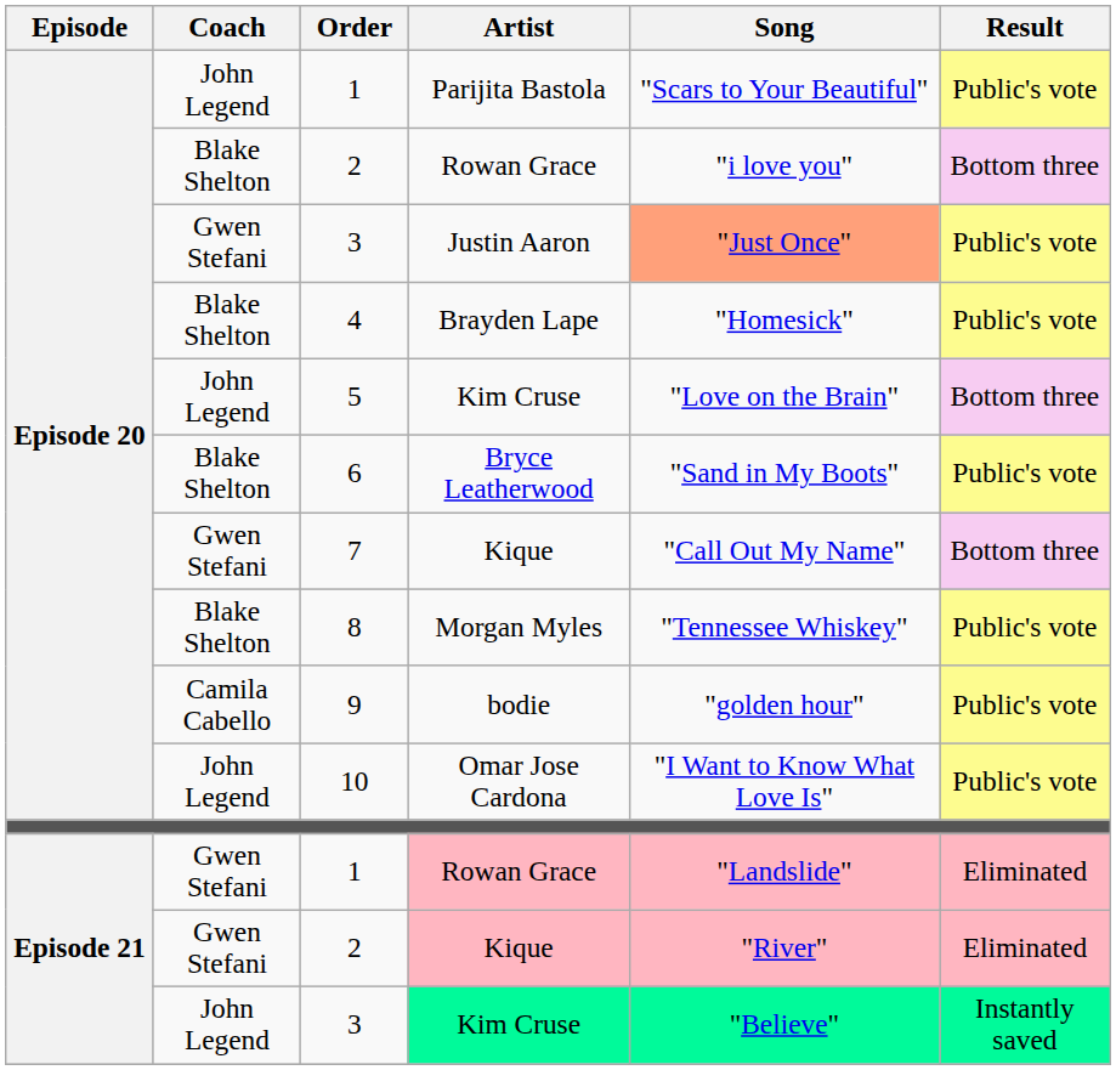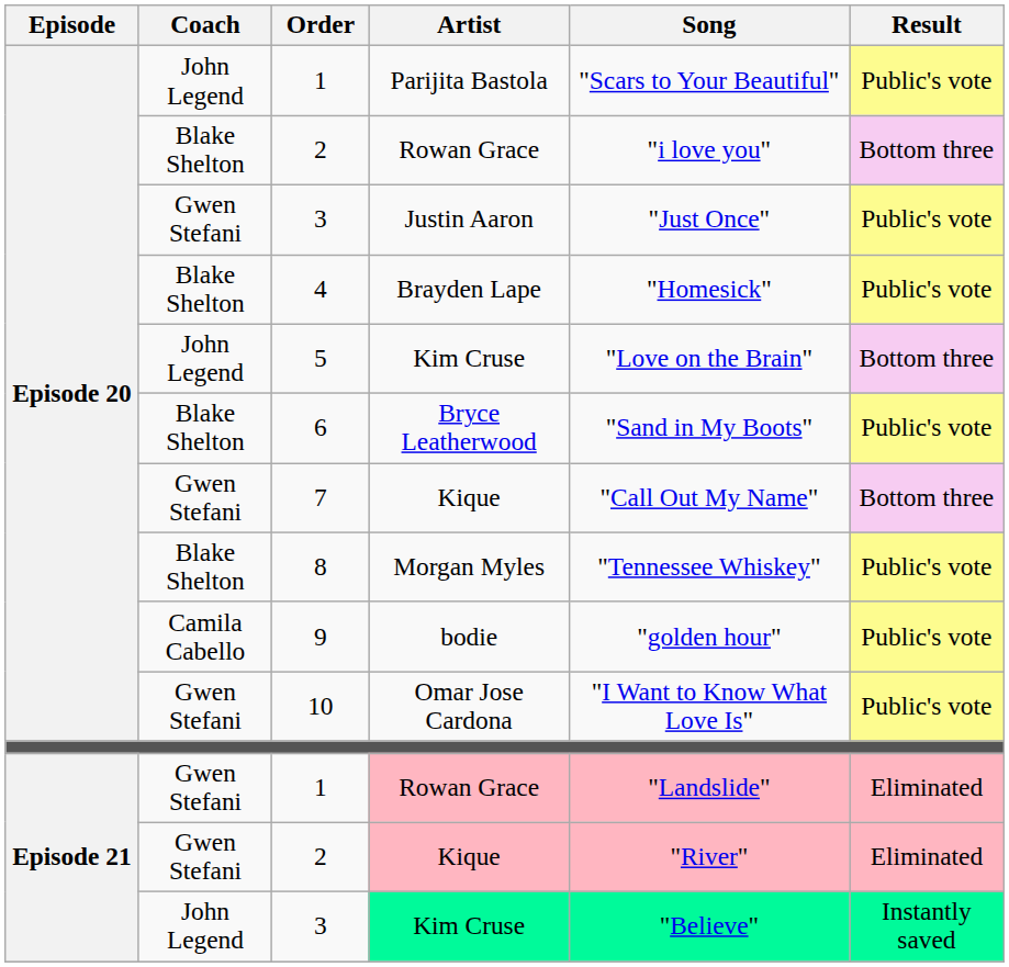 <table class="wikitable" style="text-align:center; width:100%">
 <tr>
 <th style="width:10%">Episode</th>
 <th style="width:10%">Coach</th>
 <th style="width:05%">Order</th>
 <th style="width:15%">Artist</th>
 <th style="width:21%">Song</th>
 <th style="width:09%">Result</th>
 </tr>
 <tr>
 <th rowspan="10" scope="row">Episode 20<br></th>
 <td>John Legend</td>
 <td>1</td>
 <td>Parijita Bastola</td>
 <td>"<a href='#'>Scars to Your Beautiful</a>"</td>
 <td style="background:#fdfc8f">Public's vote</td>
 </tr>
 <tr>
 <td>Blake Shelton</td>
 <td>2</td>
 <td>Rowan Grace</td>
 <td>"<a href='#'>i love you</a>"</td>
 <td style="background:#f7ccf2">Bottom three</td>
 </tr>
 <tr>
 <td>Gwen Stefani</td>
 <td>3</td>
 <td>Justin Aaron</td>
-<td style="background: lightsalmon;">"<a href='#'>Just Once</a>"</td>
+<td>"<a href='#'>Just Once</a>"</td>
 <td style="background:#fdfc8f">Public's vote</td>
 </tr>
 <tr>
 <td>Blake Shelton</td>
 <td>4</td>
 <td>Brayden Lape</td>
 <td>"<a href='#'>Homesick</a>"</td>
 <td style="background:#fdfc8f">Public's vote</td>
 </tr>
 <tr>
 <td>John Legend</td>
 <td>5</td>
 <td>Kim Cruse</td>
 <td>"<a href='#'>Love on the Brain</a>"</td>
 <td style="background:#f7ccf2">Bottom three</td>
 </tr>
 <tr>
 <td>Blake Shelton</td>
 <td>6</td>
 <td><a href='#'>Bryce Leatherwood</a></td>
 <td>"<a href='#'>Sand in My Boots</a>"</td>
 <td style="background:#fdfc8f">Public's vote</td>
 </tr>
 <tr>
 <td>Gwen Stefani</td>
 <td>7</td>
 <td>Kique</td>
 <td>"<a href='#'>Call Out My Name</a>"</td>
 <td style="background:#f7ccf2">Bottom three</td>
 </tr>
 <tr>
 <td>Blake Shelton</td>
 <td>8</td>
 <td>Morgan Myles</td>
 <td>"<a href='#'>Tennessee Whiskey</a>"</td>
 <td style="background:#fdfc8f">Public's vote</td>
 </tr>
 <tr>
 <td>Camila Cabello</td>
 <td>9</td>
 <td>bodie</td>
 <td>"<a href='#'>golden hour</a>"</td>
 <td style="background:#fdfc8f">Public's vote</td>
 </tr>
 <tr>
-<td>John Legend</td>
+<td>Gwen Stefani</td>
 <td>10</td>
 <td>Omar Jose Cardona</td>
 <td>"<a href='#'>I Want to Know What Love Is</a>"</td>
 <td style="background:#fdfc8f">Public's vote</td>
 </tr>
 <tr>
 <td colspan="6" style="background:#555"></td>
 </tr>
 <tr>
 <th rowspan="3" scope="row">Episode 21<br></th>
 <td>Gwen Stefani</td>
 <td>1</td>
 <td style="background: lightpink">Rowan Grace</td>
 <td style="background: lightpink">"<a href='#'>Landslide</a>"</td>
 <td style="background: lightpink">Eliminated</td>
 </tr>
 <tr>
 <td>Gwen Stefani</td>
 <td>2</td>
 <td style="background: lightpink">Kique</td>
 <td style="background: lightpink">"<a href='#'>River</a>"</td>
 <td style="background: lightpink">Eliminated</td>
 </tr>
 <tr>
 <td>John Legend</td>
 <td>3</td>
 <td style="background:#00fa9a">Kim Cruse</td>
 <td style="background:#00fa9a">"<a href='#'>Believe</a>"</td>
 <td style="background:#00fa9a">Instantly saved</td>
 </tr>
 <tr>
 </tr>
 </table>
